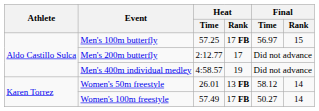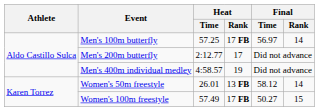 <table class=wikitable style="font-size:90%">
 <tr>
 <th rowspan="2">Athlete</th>
 <th rowspan="2">Event</th>
 <th colspan="2">Heat</th>
 <th colspan="2">Final</th>
 </tr>
 <tr style="font-size:95%">
 <th>Time</th>
 <th>Rank</th>
 <th>Time</th>
 <th>Rank</th>
 </tr>
 <tr align=center>
 <td align=left rowspan="3"><a href='#'>Aldo Castillo Sulca</a></td>
 <td align=left><a href='#'>Men's 100m butterfly</a></td>
 <td align=center>57.25</td>
 <td align=center>17 <strong>FB</strong></td>
 <td align=center>56.97</td>
-<td align=center>15</td>
+<td align=center>14</td>
 </tr>
 <tr>
 <td align=left><a href='#'>Men's 200m butterfly</a></td>
 <td align=center>2:12.77</td>
 <td align=center>17</td>
 <td colspan="2">Did not advance</td>
 </tr>
 <tr>
 <td align=left><a href='#'>Men's 400m individual medley</a></td>
 <td align=center>4:58.57</td>
 <td align=center>19</td>
 <td colspan="2">Did not advance</td>
 </tr>
 <tr align=center>
 <td align=left rowspan="2"><a href='#'>Karen Torrez</a></td>
 <td align=left><a href='#'>Women's 50m freestyle</a></td>
 <td align=center>26.01</td>
 <td align=center>13 <strong>FB</strong></td>
 <td align=center>58.12</td>
 <td align=center>14</td>
 </tr>
 <tr>
 <td align=left><a href='#'>Women's 100m freestyle</a></td>
 <td align=center>57.49</td>
 <td align=center>17 <strong>FB</strong></td>
 <td align=center>50.27</td>
-<td align=center>14</td>
+<td align=center>15</td>
 </tr>
 </table>
